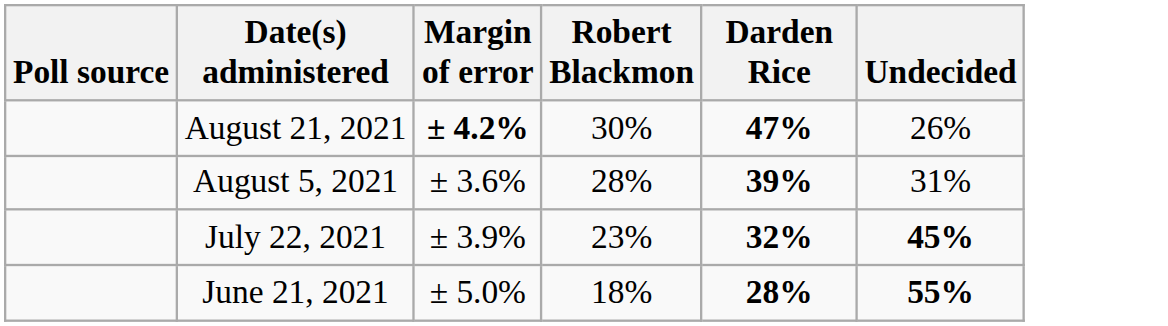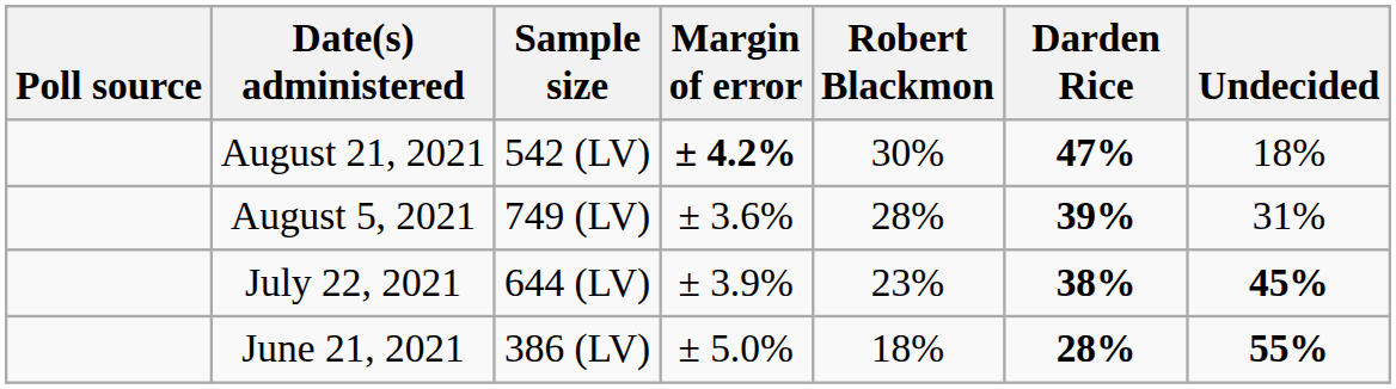 <table class="wikitable" style="font-size:90%;text-align:center;">
 <tr valign=bottom>
 <th>Poll source</th>
 <th>Date(s)<br>administered</th>
+<th>Sample<br>size</th>
 <th>Margin<br>of error</th>
 <th style="width:60px;">Robert<br>Blackmon</th>
 <th style="width:60px;">Darden<br>Rice</th>
 <th>Undecided</th>
 </tr>
 <tr>
 <td style="text-align:left;"></td>
 <td>August 21, 2021</td>
+<td>542 (LV)</td>
 <td><strong>± 4.2%</strong></td>
 <td>30%</td>
 <td><strong>47%</strong></td>
-<td>26%</td>
+<td>18%</td>
 </tr>
 <tr>
 <td style="text-align:left;"></td>
 <td>August 5, 2021</td>
+<td>749 (LV)</td>
 <td>± 3.6%</td>
 <td>28%</td>
 <td><strong>39%</strong></td>
 <td>31%</td>
 </tr>
 <tr>
 <td style="text-align:left;"></td>
 <td>July 22, 2021</td>
+<td>644 (LV)</td>
 <td>± 3.9%</td>
 <td>23%</td>
-<td><strong>32%</strong></td>
+<td><strong>38%</strong></td>
 <td><strong>45%</strong></td>
 </tr>
 <tr>
 <td style="text-align:left;"></td>
 <td>June 21, 2021</td>
+<td>386 (LV)</td>
 <td>± 5.0%</td>
 <td>18%</td>
 <td><strong>28%</strong></td>
 <td><strong>55%</strong></td>
 </tr>
 </table>
